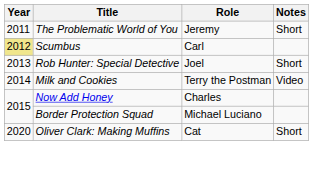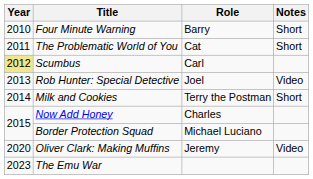 <table class="wikitable">
 <tr>
 <th>Year</th>
 <th>Title</th>
 <th>Role</th>
 <th>Notes</th>
 </tr>
 <tr>
+<td>2010</td>
+<td><em>Four Minute Warning</em></td>
+<td>Barry</td>
+<td>Short</td>
+</tr>
+<tr>
 <td>2011</td>
 <td><em>The Problematic World of You</em></td>
-<td>Jeremy</td>
+<td>Cat</td>
 <td>Short</td>
 </tr>
 <tr>
 <td style="background: khaki;">2012</td>
 <td><em>Scumbus</em></td>
 <td>Carl</td>
 <td></td>
 </tr>
 <tr>
 <td>2013</td>
 <td><em>Rob Hunter: Special Detective</em></td>
 <td>Joel</td>
-<td>Short</td>
+<td>Video</td>
 </tr>
 <tr>
 <td>2014</td>
 <td><em>Milk and Cookies</em></td>
 <td>Terry the Postman</td>
-<td>Video</td>
+<td>Short</td>
 </tr>
 <tr>
 <td rowspan="2">2015</td>
 <td><em><a href='#'>Now Add Honey</a></em></td>
 <td>Charles</td>
 <td></td>
 </tr>
 <tr>
 <td><em>Border Protection Squad</em></td>
 <td>Michael Luciano</td>
 <td></td>
 </tr>
 <tr>
 <td>2020</td>
 <td><em>Oliver Clark: Making Muffins</em></td>
-<td>Cat</td>
-<td>Short</td>
+<td>Jeremy</td>
+<td>Video</td>
+</tr>
+<tr>
+<td>2023</td>
+<td><em>The Emu War</em></td>
+<td></td>
+<td></td>
 </tr>
 </table>
